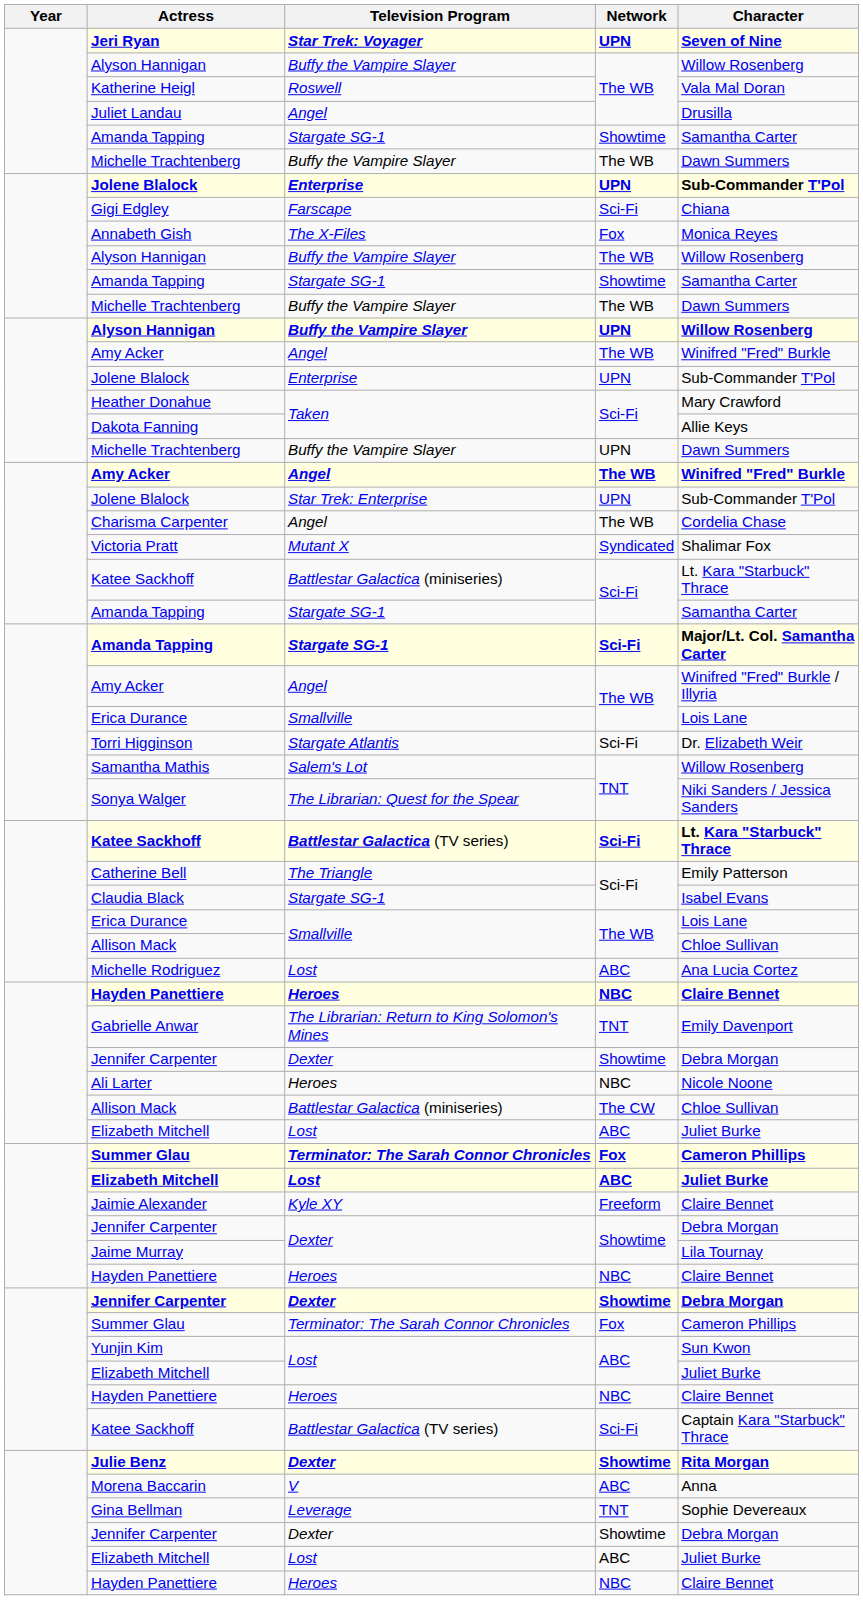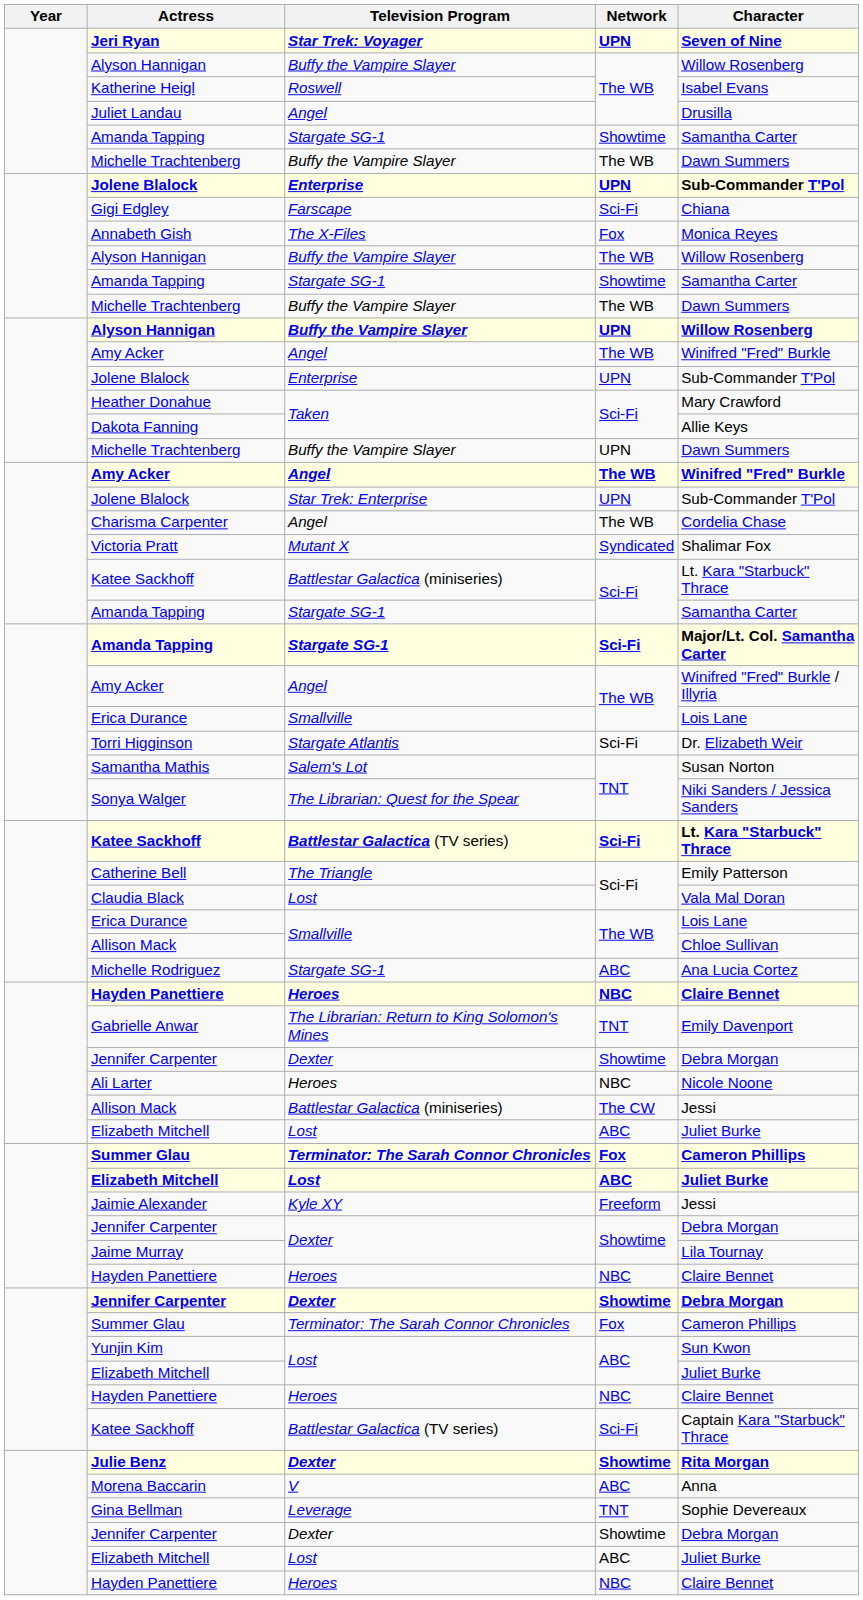 <table class="wikitable" width="900px" border="1" cellpadding="5" cellspacing="0" align="center">
 <tr>
 <th width="80px">Year</th>
 <th width="200px">Actress</th>
 <th width="320px">Television Program</th>
 <th>Network</th>
 <th>Character</th>
 </tr>
 <tr>
 <td rowspan=6></td>
 <td style="background:lightyellow"><strong><a href='#'>Jeri Ryan</a></strong></td>
 <td style="background:lightyellow"><strong><em><a href='#'>Star Trek: Voyager</a></em></strong></td>
 <td style="background:lightyellow"><strong><a href='#'>UPN</a></strong></td>
 <td style="background:lightyellow"><strong><a href='#'>Seven of Nine</a></strong></td>
 </tr>
 <tr>
 <td><a href='#'>Alyson Hannigan</a></td>
 <td><em><a href='#'>Buffy the Vampire Slayer</a></em></td>
 <td rowspan="3"><a href='#'>The WB</a></td>
 <td><a href='#'>Willow Rosenberg</a></td>
 </tr>
 <tr>
 <td><a href='#'>Katherine Heigl</a></td>
 <td><em><a href='#'>Roswell</a></em></td>
-<td><a href='#'>Vala Mal Doran</a></td>
+<td><a href='#'>Isabel Evans</a></td>
 </tr>
 <tr>
 <td><a href='#'>Juliet Landau</a></td>
 <td><em><a href='#'>Angel</a></em></td>
 <td><a href='#'>Drusilla</a></td>
 </tr>
 <tr>
 <td><a href='#'>Amanda Tapping</a></td>
 <td><em><a href='#'>Stargate SG-1</a></em></td>
 <td><a href='#'>Showtime</a></td>
 <td><a href='#'>Samantha Carter</a></td>
 </tr>
 <tr>
 <td><a href='#'>Michelle Trachtenberg</a></td>
 <td><em>Buffy the Vampire Slayer</em></td>
 <td>The WB</td>
 <td><a href='#'>Dawn Summers</a></td>
 </tr>
 <tr>
 <td rowspan=6></td>
 <td style="background:lightyellow"><strong><a href='#'>Jolene Blalock</a></strong></td>
 <td style="background:lightyellow"><strong><em><a href='#'>Enterprise</a></em></strong></td>
 <td style="background:lightyellow"><strong><a href='#'>UPN</a></strong></td>
 <td style="background:lightyellow"><strong>Sub-Commander <a href='#'>T'Pol</a></strong></td>
 </tr>
 <tr>
 <td><a href='#'>Gigi Edgley</a></td>
 <td><em><a href='#'>Farscape</a></em></td>
 <td><a href='#'>Sci-Fi</a></td>
 <td><a href='#'>Chiana</a></td>
 </tr>
 <tr>
 <td><a href='#'>Annabeth Gish</a></td>
 <td><em><a href='#'>The X-Files</a></em></td>
 <td><a href='#'>Fox</a></td>
 <td><a href='#'>Monica Reyes</a></td>
 </tr>
 <tr>
 <td><a href='#'>Alyson Hannigan</a></td>
 <td><em><a href='#'>Buffy the Vampire Slayer</a></em></td>
 <td><a href='#'>The WB</a></td>
 <td><a href='#'>Willow Rosenberg</a></td>
 </tr>
 <tr>
 <td><a href='#'>Amanda Tapping</a></td>
 <td><em><a href='#'>Stargate SG-1</a></em></td>
 <td><a href='#'>Showtime</a></td>
 <td><a href='#'>Samantha Carter</a></td>
 </tr>
 <tr>
 <td><a href='#'>Michelle Trachtenberg</a></td>
 <td><em>Buffy the Vampire Slayer</em></td>
 <td>The WB</td>
 <td><a href='#'>Dawn Summers</a></td>
 </tr>
 <tr>
 <td rowspan=6></td>
 <td style="background:lightyellow"><strong><a href='#'>Alyson Hannigan</a></strong></td>
 <td style="background:lightyellow"><strong><em><a href='#'>Buffy the Vampire Slayer</a></em></strong></td>
 <td style="background:lightyellow"><strong><a href='#'>UPN</a></strong></td>
 <td style="background:lightyellow"><strong><a href='#'>Willow Rosenberg</a></strong></td>
 </tr>
 <tr>
 <td><a href='#'>Amy Acker</a></td>
 <td><em><a href='#'>Angel</a></em></td>
 <td><a href='#'>The WB</a></td>
 <td><a href='#'>Winifred "Fred" Burkle</a></td>
 </tr>
 <tr>
 <td><a href='#'>Jolene Blalock</a></td>
 <td><em><a href='#'>Enterprise</a></em></td>
 <td><a href='#'>UPN</a></td>
 <td>Sub-Commander <a href='#'>T'Pol</a></td>
 </tr>
 <tr>
 <td><a href='#'>Heather Donahue</a></td>
 <td rowspan="2"><em><a href='#'>Taken</a></em></td>
 <td rowspan="2"><a href='#'>Sci-Fi</a></td>
 <td>Mary Crawford</td>
 </tr>
 <tr>
 <td><a href='#'>Dakota Fanning</a></td>
 <td>Allie Keys</td>
 </tr>
 <tr>
 <td><a href='#'>Michelle Trachtenberg</a></td>
 <td><em>Buffy the Vampire Slayer</em></td>
 <td>UPN</td>
 <td><a href='#'>Dawn Summers</a></td>
 </tr>
 <tr>
 <td rowspan=6></td>
 <td style="background:lightyellow"><strong><a href='#'>Amy Acker</a></strong></td>
 <td style="background:lightyellow"><strong><em><a href='#'>Angel</a></em></strong></td>
 <td style="background:lightyellow"><strong><a href='#'>The WB</a></strong></td>
 <td style="background:lightyellow"><strong><a href='#'>Winifred "Fred" Burkle</a></strong></td>
 </tr>
 <tr>
 <td><a href='#'>Jolene Blalock</a></td>
 <td><em><a href='#'>Star Trek: Enterprise</a></em></td>
 <td><a href='#'>UPN</a></td>
 <td>Sub-Commander <a href='#'>T'Pol</a></td>
 </tr>
 <tr>
 <td><a href='#'>Charisma Carpenter</a></td>
 <td><em>Angel</em></td>
 <td>The WB</td>
 <td><a href='#'>Cordelia Chase</a></td>
 </tr>
 <tr>
 <td><a href='#'>Victoria Pratt</a></td>
 <td><em><a href='#'>Mutant X</a></em></td>
 <td><a href='#'>Syndicated</a></td>
 <td>Shalimar Fox</td>
 </tr>
 <tr>
 <td><a href='#'>Katee Sackhoff</a></td>
 <td><em><a href='#'>Battlestar Galactica</a></em> (miniseries)</td>
 <td rowspan="2"><a href='#'>Sci-Fi</a></td>
 <td>Lt. <a href='#'>Kara "Starbuck" Thrace</a></td>
 </tr>
 <tr>
 <td><a href='#'>Amanda Tapping</a></td>
 <td><em><a href='#'>Stargate SG-1</a></em></td>
 <td><a href='#'>Samantha Carter</a></td>
 </tr>
 <tr>
 <td rowspan=6></td>
 <td style="background:lightyellow"><strong><a href='#'>Amanda Tapping</a></strong></td>
 <td style="background:lightyellow"><strong><em><a href='#'>Stargate SG-1</a></em></strong></td>
 <td style="background:lightyellow"><strong><a href='#'>Sci-Fi</a></strong></td>
 <td style="background:lightyellow"><strong>Major/Lt. Col. <a href='#'>Samantha Carter</a></strong></td>
 </tr>
 <tr>
 <td><a href='#'>Amy Acker</a></td>
 <td><em><a href='#'>Angel</a></em></td>
 <td rowspan="2"><a href='#'>The WB</a></td>
 <td><a href='#'>Winifred "Fred" Burkle</a> / <a href='#'>Illyria</a></td>
 </tr>
 <tr>
 <td><a href='#'>Erica Durance</a></td>
 <td><em><a href='#'>Smallville</a></em></td>
 <td><a href='#'>Lois Lane</a></td>
 </tr>
 <tr>
 <td><a href='#'>Torri Higginson</a></td>
 <td><em><a href='#'>Stargate Atlantis</a></em></td>
 <td>Sci-Fi</td>
 <td>Dr. <a href='#'>Elizabeth Weir</a></td>
 </tr>
 <tr>
 <td><a href='#'>Samantha Mathis</a></td>
 <td><em><a href='#'>Salem's Lot</a></em></td>
 <td rowspan="2"><a href='#'>TNT</a></td>
-<td><a href='#'>Willow Rosenberg</a></td>
+<td>Susan Norton</td>
 </tr>
 <tr>
 <td><a href='#'>Sonya Walger</a></td>
 <td><em><a href='#'>The Librarian: Quest for the Spear</a></em></td>
 <td><a href='#'>Niki Sanders / Jessica Sanders</a></td>
 </tr>
 <tr>
 <td rowspan=6></td>
 <td style="background:lightyellow"><strong><a href='#'>Katee Sackhoff</a></strong></td>
 <td style="background:lightyellow"><strong><em><a href='#'>Battlestar Galactica</a></em></strong> (TV series)</td>
 <td style="background:lightyellow"><strong><a href='#'>Sci-Fi</a></strong></td>
 <td style="background:lightyellow"><strong>Lt. <a href='#'>Kara "Starbuck" Thrace</a></strong></td>
 </tr>
 <tr>
 <td><a href='#'>Catherine Bell</a></td>
 <td><em><a href='#'>The Triangle</a></em></td>
 <td rowspan="2">Sci-Fi</td>
 <td>Emily Patterson</td>
 </tr>
 <tr>
 <td><a href='#'>Claudia Black</a></td>
-<td><em><a href='#'>Stargate SG-1</a></em></td>
-<td><a href='#'>Isabel Evans</a></td>
+<td><em><a href='#'>Lost</a></em></td>
+<td><a href='#'>Vala Mal Doran</a></td>
 </tr>
 <tr>
 <td><a href='#'>Erica Durance</a></td>
 <td rowspan="2"><em><a href='#'>Smallville</a></em></td>
 <td rowspan="2"><a href='#'>The WB</a></td>
 <td><a href='#'>Lois Lane</a></td>
 </tr>
 <tr>
 <td><a href='#'>Allison Mack</a></td>
 <td><a href='#'>Chloe Sullivan</a></td>
 </tr>
 <tr>
 <td><a href='#'>Michelle Rodriguez</a></td>
-<td><em><a href='#'>Lost</a></em></td>
+<td><em><a href='#'>Stargate SG-1</a></em></td>
 <td><a href='#'>ABC</a></td>
 <td><a href='#'>Ana Lucia Cortez</a></td>
 </tr>
 <tr>
 <td rowspan=6></td>
 <td style="background:lightyellow"><strong><a href='#'>Hayden Panettiere</a></strong></td>
 <td style="background:lightyellow"><strong><em><a href='#'>Heroes</a></em></strong></td>
 <td style="background:lightyellow"><strong><a href='#'>NBC</a></strong></td>
 <td style="background:lightyellow"><strong><a href='#'>Claire Bennet</a></strong></td>
 </tr>
 <tr>
 <td><a href='#'>Gabrielle Anwar</a></td>
 <td><em><a href='#'>The Librarian: Return to King Solomon's Mines</a></em></td>
 <td><a href='#'>TNT</a></td>
 <td><a href='#'>Emily Davenport</a></td>
 </tr>
 <tr>
 <td><a href='#'>Jennifer Carpenter</a></td>
 <td><em><a href='#'>Dexter</a></em></td>
 <td><a href='#'>Showtime</a></td>
 <td><a href='#'>Debra Morgan</a></td>
 </tr>
 <tr>
 <td><a href='#'>Ali Larter</a></td>
 <td><em>Heroes</em></td>
 <td>NBC</td>
 <td><a href='#'>Nicole Noone</a></td>
 </tr>
 <tr>
 <td><a href='#'>Allison Mack</a></td>
 <td><em><a href='#'>Battlestar Galactica</a></em> (miniseries)</td>
 <td><a href='#'>The CW</a></td>
-<td><a href='#'>Chloe Sullivan</a></td>
+<td>Jessi</td>
 </tr>
 <tr>
 <td><a href='#'>Elizabeth Mitchell</a></td>
 <td><em><a href='#'>Lost</a></em></td>
 <td><a href='#'>ABC</a></td>
 <td><a href='#'>Juliet Burke</a></td>
 </tr>
 <tr>
 <td rowspan=6></td>
 <td style="background:lightyellow"><strong><a href='#'>Summer Glau</a></strong></td>
 <td style="background:lightyellow"><strong><em><a href='#'>Terminator: The Sarah Connor Chronicles</a></em></strong></td>
 <td style="background:lightyellow"><strong><a href='#'>Fox</a></strong></td>
 <td style="background:lightyellow"><strong><a href='#'>Cameron Phillips</a></strong></td>
 </tr>
 <tr>
 <td style="background:lightyellow"><strong><a href='#'>Elizabeth Mitchell</a></strong></td>
 <td style="background:lightyellow"><strong><em><a href='#'>Lost</a></em></strong></td>
 <td style="background:lightyellow"><strong><a href='#'>ABC</a></strong></td>
 <td style="background:lightyellow"><strong><a href='#'>Juliet Burke</a></strong></td>
 </tr>
 <tr>
 <td><a href='#'>Jaimie Alexander</a></td>
 <td><em><a href='#'>Kyle XY</a></em></td>
 <td><a href='#'>Freeform</a></td>
-<td><a href='#'>Claire Bennet</a></td>
+<td>Jessi</td>
 </tr>
 <tr>
 <td><a href='#'>Jennifer Carpenter</a></td>
 <td rowspan="2"><em><a href='#'>Dexter</a></em></td>
 <td rowspan="2"><a href='#'>Showtime</a></td>
 <td><a href='#'>Debra Morgan</a></td>
 </tr>
 <tr>
 <td><a href='#'>Jaime Murray</a></td>
 <td><a href='#'>Lila Tournay</a></td>
 </tr>
 <tr>
 <td><a href='#'>Hayden Panettiere</a></td>
 <td><em><a href='#'>Heroes</a></em></td>
 <td><a href='#'>NBC</a></td>
 <td><a href='#'>Claire Bennet</a></td>
 </tr>
 <tr>
 <td rowspan=6></td>
 <td style="background:lightyellow"><strong><a href='#'>Jennifer Carpenter</a></strong></td>
 <td style="background:lightyellow"><strong><em><a href='#'>Dexter</a></em></strong></td>
 <td style="background:lightyellow"><strong><a href='#'>Showtime</a></strong></td>
 <td style="background:lightyellow"><strong><a href='#'>Debra Morgan</a></strong></td>
 </tr>
 <tr>
 <td><a href='#'>Summer Glau</a></td>
 <td><em><a href='#'>Terminator: The Sarah Connor Chronicles</a></em></td>
 <td><a href='#'>Fox</a></td>
 <td><a href='#'>Cameron Phillips</a></td>
 </tr>
 <tr>
 <td><a href='#'>Yunjin Kim</a></td>
 <td rowspan="2"><em><a href='#'>Lost</a></em></td>
 <td rowspan="2"><a href='#'>ABC</a></td>
 <td><a href='#'>Sun Kwon</a></td>
 </tr>
 <tr>
 <td><a href='#'>Elizabeth Mitchell</a></td>
 <td><a href='#'>Juliet Burke</a></td>
 </tr>
 <tr>
 <td><a href='#'>Hayden Panettiere</a></td>
 <td><em><a href='#'>Heroes</a></em></td>
 <td><a href='#'>NBC</a></td>
 <td><a href='#'>Claire Bennet</a></td>
 </tr>
 <tr>
 <td><a href='#'>Katee Sackhoff</a></td>
 <td><em><a href='#'>Battlestar Galactica</a></em> (TV series)</td>
 <td><a href='#'>Sci-Fi</a></td>
 <td>Captain <a href='#'>Kara "Starbuck" Thrace</a></td>
 </tr>
 <tr>
 <td rowspan=6></td>
 <td style="background:lightyellow"><strong><a href='#'>Julie Benz</a></strong></td>
 <td style="background:lightyellow"><strong><em><a href='#'>Dexter</a></em></strong></td>
 <td style="background:lightyellow"><strong><a href='#'>Showtime</a></strong></td>
 <td style="background:lightyellow"><strong><a href='#'>Rita Morgan</a></strong></td>
 </tr>
 <tr>
 <td><a href='#'>Morena Baccarin</a></td>
 <td><em><a href='#'>V</a></em></td>
 <td><a href='#'>ABC</a></td>
 <td>Anna</td>
 </tr>
 <tr>
 <td><a href='#'>Gina Bellman</a></td>
 <td><em><a href='#'>Leverage</a></em></td>
 <td><a href='#'>TNT</a></td>
 <td>Sophie Devereaux</td>
 </tr>
 <tr>
 <td><a href='#'>Jennifer Carpenter</a></td>
 <td><em>Dexter</em></td>
 <td>Showtime</td>
 <td><a href='#'>Debra Morgan</a></td>
 </tr>
 <tr>
 <td><a href='#'>Elizabeth Mitchell</a></td>
 <td><em><a href='#'>Lost</a></em></td>
 <td>ABC</td>
 <td><a href='#'>Juliet Burke</a></td>
 </tr>
 <tr>
 <td><a href='#'>Hayden Panettiere</a></td>
 <td><em><a href='#'>Heroes</a></em></td>
 <td><a href='#'>NBC</a></td>
 <td><a href='#'>Claire Bennet</a></td>
 </tr>
 </table>
